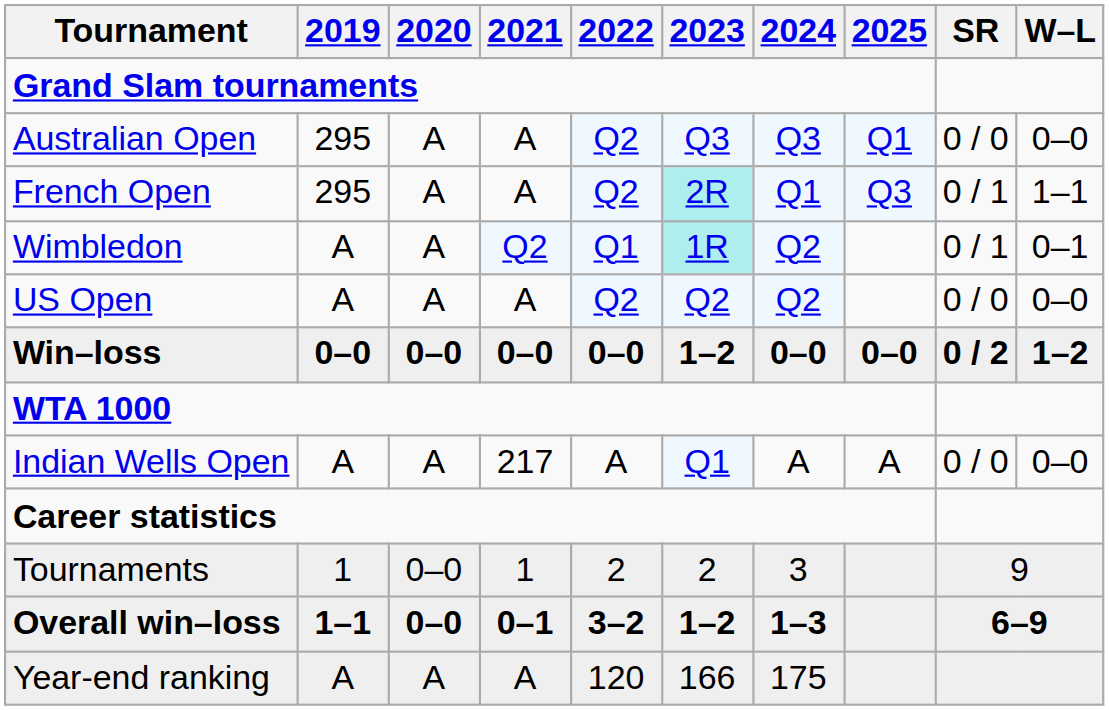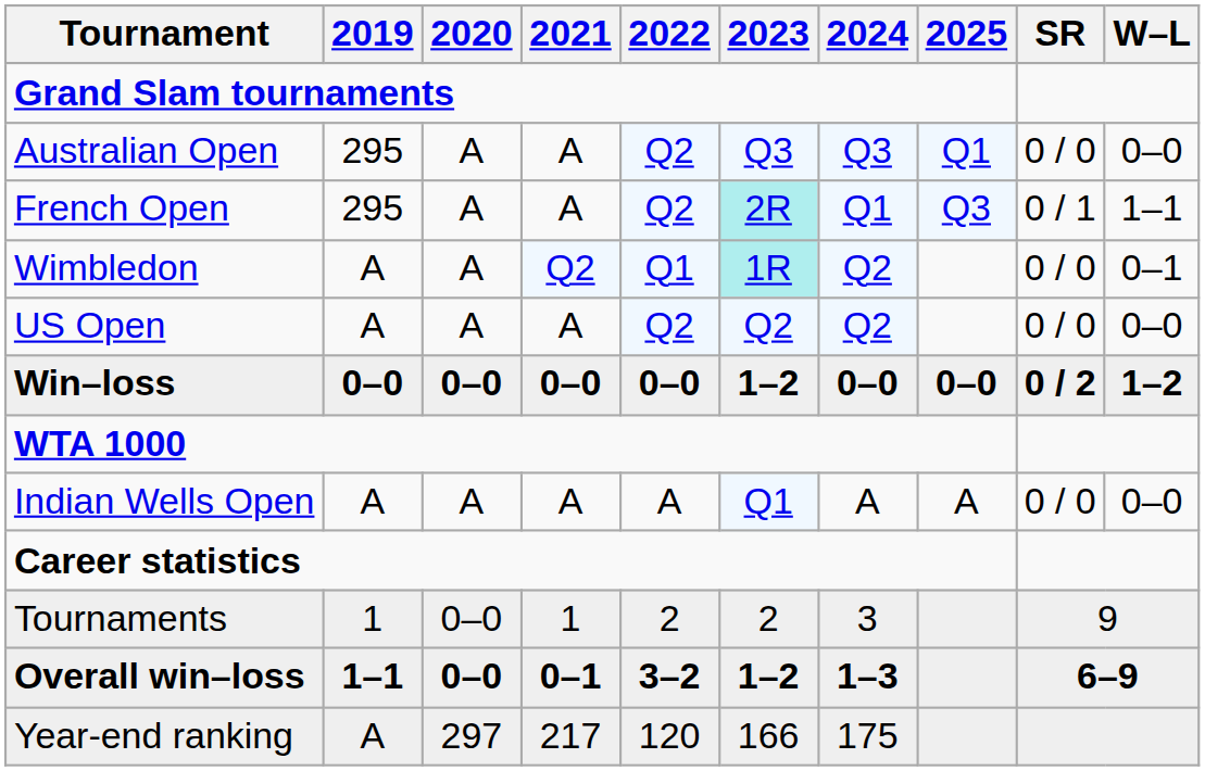 <table class="wikitable" style="text-align:center">
 <tr>
 <th>Tournament</th>
 <th><a href='#'>2019</a></th>
 <th><a href='#'>2020</a></th>
 <th><a href='#'>2021</a></th>
 <th><a href='#'>2022</a></th>
 <th><a href='#'>2023</a></th>
 <th><a href='#'>2024</a></th>
 <th><a href='#'>2025</a></th>
 <th>SR</th>
 <th>W–L</th>
 </tr>
 <tr>
 <td colspan="8" align="left"><strong><a href='#'>Grand Slam tournaments</a></strong></td>
 </tr>
 <tr>
 <td align="left"><a href='#'>Australian Open</a></td>
 <td>295</td>
 <td>A</td>
 <td>A</td>
 <td bgcolor="f0f8ff"><a href='#'>Q2</a></td>
 <td bgcolor="f0f8ff"><a href='#'>Q3</a></td>
 <td bgcolor="f0f8ff"><a href='#'>Q3</a></td>
 <td bgcolor="f0f8ff"><a href='#'>Q1</a></td>
 <td>0 / 0</td>
 <td>0–0</td>
 </tr>
 <tr>
 <td align="left"><a href='#'>French Open</a></td>
 <td>295</td>
 <td>A</td>
 <td>A</td>
 <td bgcolor=f0f8ff><a href='#'>Q2</a></td>
 <td bgcolor=afeeee><a href='#'>2R</a></td>
 <td bgcolor=f0f8ff><a href='#'>Q1</a></td>
 <td bgcolor=f0f8ff><a href='#'>Q3</a></td>
 <td>0 / 1</td>
 <td>1–1</td>
 </tr>
 <tr>
 <td align="left"><a href='#'>Wimbledon</a></td>
 <td>A</td>
 <td>A</td>
 <td bgcolor=f0f8ff><a href='#'>Q2</a></td>
 <td bgcolor=f0f8ff><a href='#'>Q1</a></td>
 <td bgcolor=afeeee><a href='#'>1R</a></td>
 <td bgcolor=f0f8ff><a href='#'>Q2</a></td>
 <td></td>
-<td>0 / 1</td>
+<td>0 / 0</td>
 <td>0–1</td>
 </tr>
 <tr>
 <td align="left"><a href='#'>US Open</a></td>
 <td>A</td>
 <td>A</td>
 <td>A</td>
 <td bgcolor=f0f8ff><a href='#'>Q2</a></td>
 <td bgcolor=f0f8ff><a href='#'>Q2</a></td>
 <td bgcolor=f0f8ff><a href='#'>Q2</a></td>
 <td></td>
 <td>0 / 0</td>
 <td>0–0</td>
 </tr>
 <tr style="background:#efefef;font-weight:bold">
 <td align="left">Win–loss</td>
 <td>0–0</td>
 <td>0–0</td>
 <td>0–0</td>
 <td>0–0</td>
 <td>1–2</td>
 <td>0–0</td>
 <td>0–0</td>
 <td>0 / 2</td>
 <td>1–2</td>
 </tr>
 <tr>
 <td colspan="8" align="left"><strong><a href='#'>WTA 1000</a></strong></td>
 </tr>
 <tr>
 <td align=left><a href='#'>Indian Wells Open</a></td>
 <td>A</td>
 <td>A</td>
-<td>217</td>
+<td>A</td>
 <td>A</td>
 <td bgcolor=f0f8ff><a href='#'>Q1</a></td>
 <td>A</td>
 <td>A</td>
 <td>0 / 0</td>
 <td>0–0</td>
 </tr>
 <tr>
 <td colspan="8" align="left"><strong>Career statistics</strong></td>
 </tr>
 <tr bgcolor="efefef">
 <td align="left">Tournaments</td>
 <td>1</td>
 <td>0–0</td>
 <td>1</td>
 <td>2</td>
 <td>2</td>
 <td>3</td>
 <td></td>
 <td colspan="2">9</td>
 </tr>
 <tr style="font-weight:bold; background:#efefef;">
 <td style="text-align:left;">Overall win–loss</td>
 <td>1–1</td>
 <td>0–0</td>
 <td>0–1</td>
 <td>3–2</td>
 <td>1–2</td>
 <td>1–3</td>
 <td></td>
 <td colspan="2">6–9</td>
 </tr>
 <tr bgcolor="efefef">
 <td align="left">Year-end ranking</td>
 <td>A</td>
-<td>A</td>
-<td>A</td>
+<td>297</td>
+<td>217</td>
 <td>120</td>
 <td>166</td>
 <td>175</td>
 <td></td>
 <td colspan="2"><strong></strong></td>
 </tr>
 </table>
